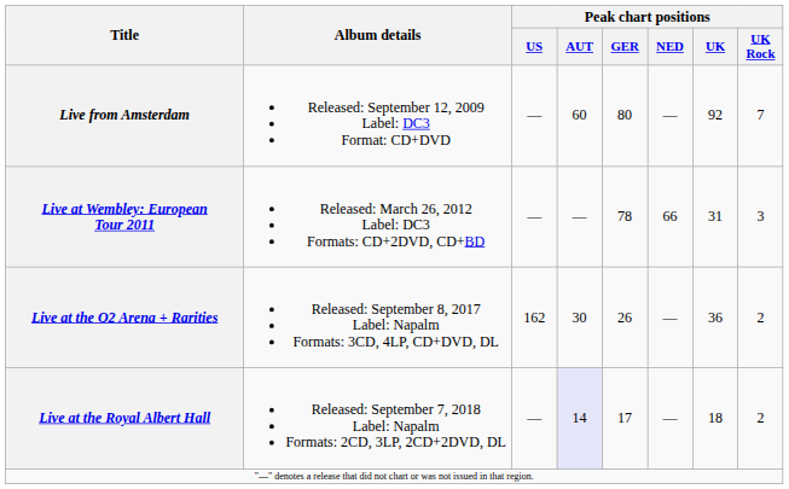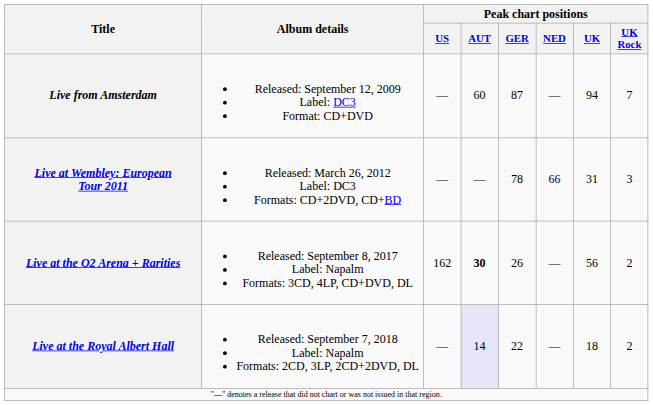 <table class="wikitable plainrowheaders" style="text-align:center;">
 <tr>
 <th scope="col" rowspan="2" style="width:16em;">Title</th>
 <th scope="col" rowspan="2" style="width:18em;">Album details</th>
 <th scope="col" colspan="6">Peak chart positions</th>
 </tr>
 <tr>
 <th scope="col" style="width:3em;font-size:90%;"><a href='#'>US</a><br></th>
 <th scope="col" style="width:3em;font-size:90%;"><a href='#'>AUT</a><br></th>
 <th scope="col" style="width:3em;font-size:90%;"><a href='#'>GER</a><br></th>
 <th scope="col" style="width:3em;font-size:90%;"><a href='#'>NED</a><br></th>
 <th scope="col" style="width:3em;font-size:90%;"><a href='#'>UK</a><br></th>
 <th scope="col" style="width:3em;font-size:90%;"><a href='#'>UK<br>Rock</a><br></th>
 </tr>
 <tr>
 <th scope="row"><em>Live from Amsterdam</em></th>
 <td><br><ul><li>Released: September 12, 2009</li><li>Label: <a href='#'>DC3</a></li><li>Format: CD+DVD</li></ul></td>
 <td>—</td>
 <td>60</td>
-<td>80</td>
+<td>87</td>
 <td>—</td>
-<td>92</td>
+<td>94</td>
 <td>7</td>
 </tr>
 <tr>
 <th scope="row"><em><a href='#'>Live at Wembley: European<br>Tour 2011</a></em></th>
 <td><br><ul><li>Released: March 26, 2012</li><li>Label: DC3</li><li>Formats: CD+2DVD, CD+<a href='#'>BD</a></li></ul></td>
 <td>—</td>
 <td>—</td>
 <td>78</td>
 <td>66</td>
 <td>31</td>
 <td>3</td>
 </tr>
 <tr>
 <th scope="row"><em><a href='#'>Live at the O2 Arena + Rarities</a></em></th>
 <td><br><ul><li>Released: September 8, 2017</li><li>Label: Napalm</li><li>Formats: 3CD, 4LP, CD+DVD, DL</li></ul></td>
 <td>162</td>
-<td>30</td>
+<td><strong>30</strong></td>
 <td>26</td>
 <td>—</td>
-<td>36</td>
+<td>56</td>
 <td>2</td>
 </tr>
 <tr>
 <th scope="row"><em><a href='#'>Live at the Royal Albert Hall</a></em></th>
 <td><br><ul><li>Released: September 7, 2018</li><li>Label: Napalm</li><li>Formats: 2CD, 3LP, 2CD+2DVD, DL</li></ul></td>
 <td>—</td>
 <td style="background: lavender;">14</td>
-<td>17</td>
+<td>22</td>
 <td>—</td>
 <td>18</td>
 <td>2</td>
 </tr>
 <tr>
 <td align="center" colspan="8" style="font-size: 8pt">"—" denotes a release that did not chart or was not issued in that region.</td>
 </tr>
 </table>
